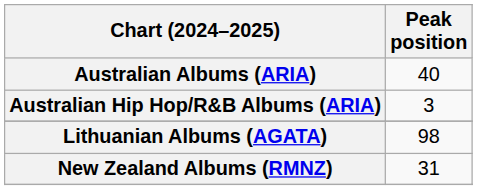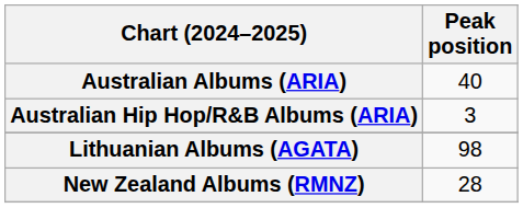 <table class="wikitable sortable plainrowheaders" style="text-align:center">
 <tr>
 <th scope="col">Chart (2024–2025)</th>
 <th scope="col">Peak<br>position</th>
 </tr>
 <tr>
 <th scope="row">Australian Albums (<a href='#'>ARIA</a>)</th>
 <td>40</td>
 </tr>
 <tr>
 <th scope="row">Australian Hip Hop/R&B Albums (<a href='#'>ARIA</a>)</th>
 <td>3</td>
 </tr>
 <tr>
 </tr>
 <tr>
 </tr>
 <tr>
 </tr>
 <tr>
 <th scope="row">Lithuanian Albums (<a href='#'>AGATA</a>)</th>
 <td>98</td>
 </tr>
 <tr>
 <th scope="row">New Zealand Albums (<a href='#'>RMNZ</a>)</th>
-<td>31</td>
+<td>28</td>
 </tr>
 <tr>
 </tr>
 <tr>
 </tr>
 <tr>
 </tr>
 <tr>
 </tr>
 <tr>
 </tr>
 <tr>
 </tr>
 </table>
